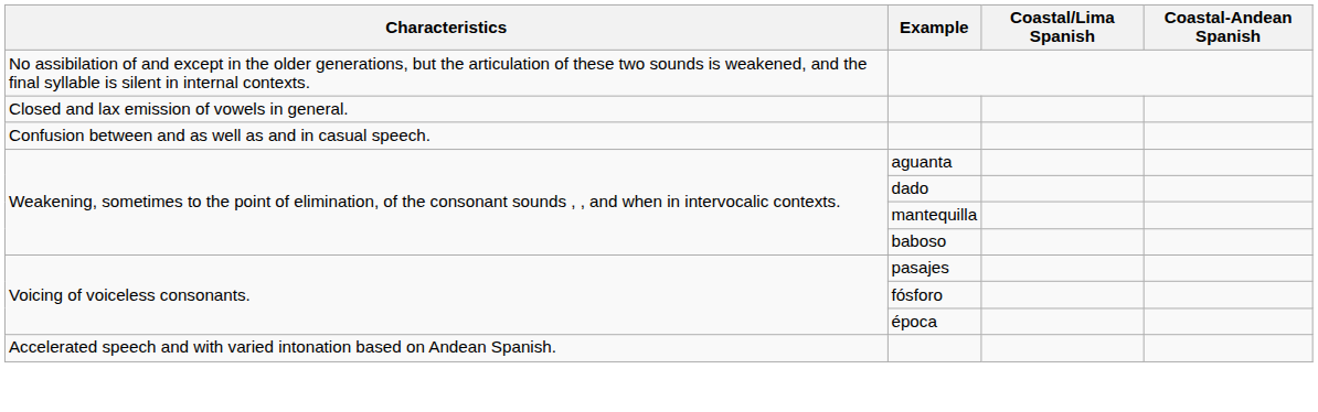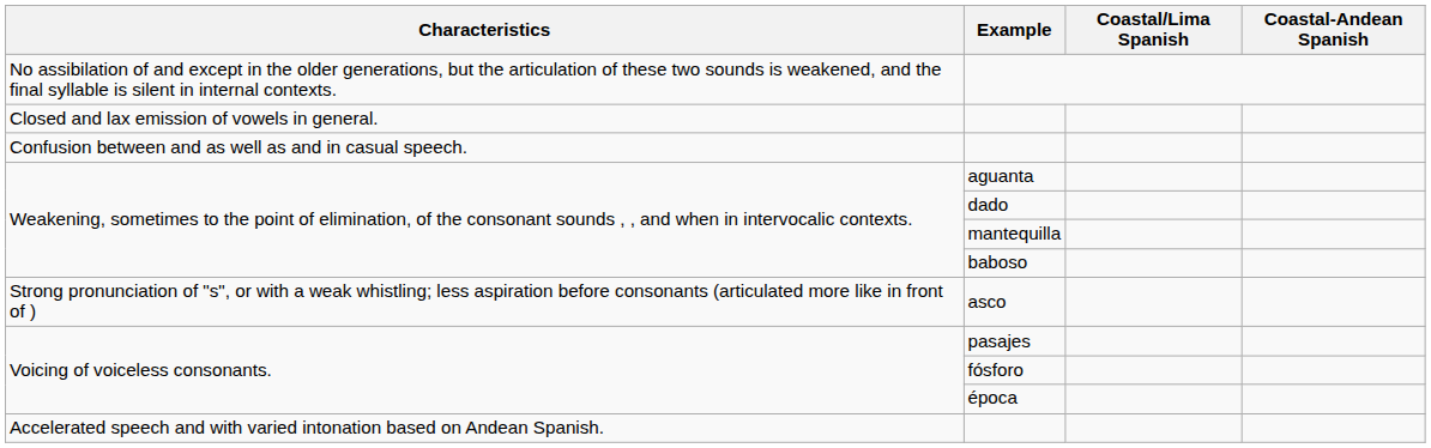 <table class="wikitable">
 <tr>
 <th>Characteristics</th>
 <th>Example</th>
 <th>Coastal/Lima Spanish</th>
 <th>Coastal-Andean Spanish</th>
 </tr>
 <tr>
 <td>No assibilation of  and  except in the older generations, but the articulation of these two sounds is weakened, and the final syllable is silent in internal contexts.</td>
 </tr>
 <tr>
 <td>Closed and lax emission of vowels in general.</td>
 <td></td>
 <td></td>
 <td></td>
 </tr>
 <tr>
 <td>Confusion between  and  as well as  and  in casual speech.</td>
 <td></td>
 <td></td>
 <td></td>
 </tr>
 <tr>
 <td rowspan=4>Weakening, sometimes to the point of elimination, of the consonant sounds , ,  and  when in intervocalic contexts.</td>
 <td>aguanta</td>
 <td></td>
 <td></td>
 </tr>
 <tr>
 <td>dado</td>
 <td></td>
 <td></td>
 </tr>
 <tr>
 <td>mantequilla</td>
 <td></td>
 <td></td>
 </tr>
 <tr>
 <td>baboso</td>
 <td></td>
 <td></td>
 </tr>
 <tr>
+<td>Strong pronunciation of "s", or with a weak whistling; less aspiration before consonants (articulated more like  in front of )</td>
+<td>asco</td>
+<td></td>
+<td></td>
+</tr>
+<tr>
 <td rowspan=3>Voicing of voiceless consonants.</td>
 <td>pasajes</td>
 <td></td>
 <td></td>
 </tr>
 <tr>
 <td>fósforo</td>
 <td></td>
 <td></td>
 </tr>
 <tr>
 <td>época</td>
 <td></td>
 <td></td>
 </tr>
 <tr>
 <td>Accelerated speech and with varied intonation based on Andean Spanish.</td>
 <td></td>
 <td></td>
 <td></td>
 </tr>
 </table>
